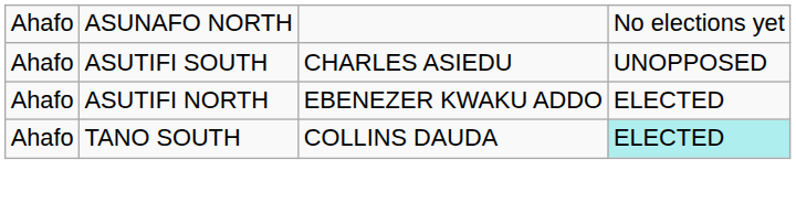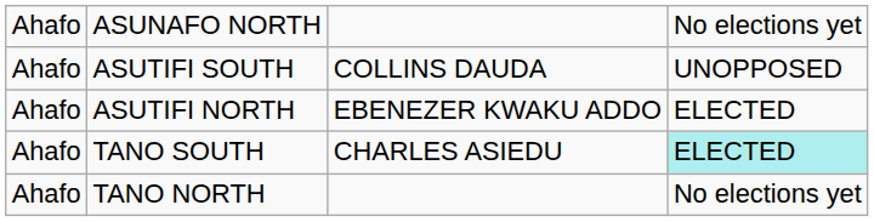 <table class="wikitable">
 <tr>
 <td>Ahafo</td>
 <td>ASUNAFO NORTH</td>
 <td></td>
 <td>No elections yet</td>
 </tr>
 <tr>
 <td>Ahafo</td>
 <td>ASUTIFI SOUTH</td>
-<td>CHARLES ASIEDU</td>
+<td>COLLINS DAUDA</td>
 <td>UNOPPOSED</td>
 </tr>
 <tr>
 <td>Ahafo</td>
 <td>ASUTIFI NORTH</td>
 <td>EBENEZER KWAKU ADDO</td>
 <td>ELECTED</td>
 </tr>
 <tr>
 <td>Ahafo</td>
 <td>TANO SOUTH</td>
-<td>COLLINS DAUDA</td>
+<td>CHARLES ASIEDU</td>
 <td style="background: paleturquoise;">ELECTED</td>
 </tr>
+<tr>
+<td>Ahafo</td>
+<td>TANO NORTH</td>
+<td></td>
+<td>No elections yet</td>
+</tr>
 </table>
